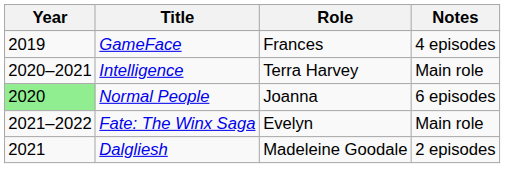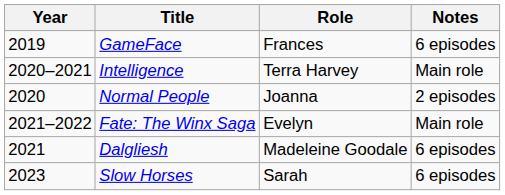 <table class="wikitable">
 <tr>
 <th>Year</th>
 <th>Title</th>
 <th>Role</th>
 <th>Notes</th>
 </tr>
 <tr>
 </tr>
 <tr>
 <td>2019</td>
 <td><em><a href='#'>GameFace</a></em></td>
 <td>Frances</td>
-<td>4 episodes</td>
+<td>6 episodes</td>
 </tr>
 <tr>
 <td>2020–2021</td>
 <td><em><a href='#'>Intelligence</a></em></td>
 <td>Terra Harvey</td>
 <td>Main role</td>
 </tr>
 <tr>
-<td style="background: lightgreen;">2020</td>
+<td>2020</td>
 <td><em><a href='#'>Normal People</a></em></td>
 <td>Joanna</td>
-<td>6 episodes</td>
+<td>2 episodes</td>
 </tr>
 <tr>
 <td>2021–2022</td>
 <td><em><a href='#'>Fate: The Winx Saga</a></em></td>
 <td>Evelyn</td>
 <td>Main role</td>
 </tr>
 <tr>
 <td>2021</td>
 <td><em><a href='#'>Dalgliesh</a></em></td>
 <td>Madeleine Goodale</td>
-<td>2 episodes</td>
+<td>6 episodes</td>
+</tr>
+<tr>
+<td>2023</td>
+<td><em><a href='#'>Slow Horses</a></em></td>
+<td>Sarah</td>
+<td>6 episodes</td>
 </tr>
 </table>
